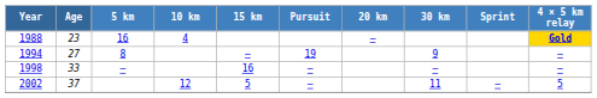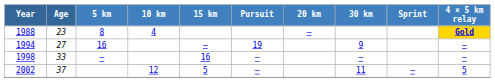 <table class="wikitable" style="font-size:95%; text-align:center; border:grey solid 1px; border-collapse:collapse; background:#ffffff;">
 <tr>
 <th style="background-color:#369; color:white; width:60px;"> Year </th>
 <th style="background-color:#369; color:white; width:40px;"> Age </th>
 <th style="background-color:#4180be; color:white; width:75px;"> 5 km </th>
 <th style="background-color:#4180be; color:white; width:75px;"> 10 km </th>
 <th style="background-color:#4180be; color:white; width:75px;"> 15 km </th>
 <th style="background-color:#4180be; color:white; width:75px;"> Pursuit </th>
 <th style="background-color:#4180be; color:white; width:75px;"> 20 km </th>
 <th style="background-color:#4180be; color:white; width:75px;"> 30 km </th>
 <th style="background-color:#4180be; color:white; width:75px;"> Sprint </th>
 <th style="background-color:#4180be; color:white; width:75px;"> 4 × 5 km <br> relay </th>
 </tr>
 <tr>
 <td><a href='#'>1988</a></td>
 <td><em>23</em></td>
-<td><a href='#'>16</a></td>
+<td><a href='#'>8</a></td>
 <td><a href='#'>4</a></td>
 <td></td>
 <td></td>
 <td><a href='#'>—</a></td>
 <td></td>
 <td></td>
 <td style="background:gold;"><a href='#'><strong>Gold</strong></a></td>
 </tr>
 <tr>
 <td><a href='#'>1994</a></td>
 <td><em>27</em></td>
-<td><a href='#'>8</a></td>
+<td><a href='#'>16</a></td>
 <td></td>
 <td><a href='#'>—</a></td>
 <td><a href='#'>19</a></td>
 <td></td>
 <td><a href='#'>9</a></td>
 <td></td>
 <td><a href='#'>—</a></td>
 </tr>
 <tr>
 <td><a href='#'>1998</a></td>
 <td><em>33</em></td>
 <td><a href='#'>—</a></td>
 <td></td>
 <td><a href='#'>16</a></td>
 <td><a href='#'>—</a></td>
 <td></td>
 <td><a href='#'>—</a></td>
 <td></td>
 <td><a href='#'>—</a></td>
 </tr>
 <tr>
 <td><a href='#'>2002</a></td>
 <td><em>37</em></td>
 <td></td>
 <td><a href='#'>12</a></td>
 <td><a href='#'>5</a></td>
 <td><a href='#'>—</a></td>
 <td></td>
 <td><a href='#'>11</a></td>
 <td><a href='#'>—</a></td>
 <td><a href='#'>5</a></td>
 </tr>
 <tr>
 </tr>
 </table>
